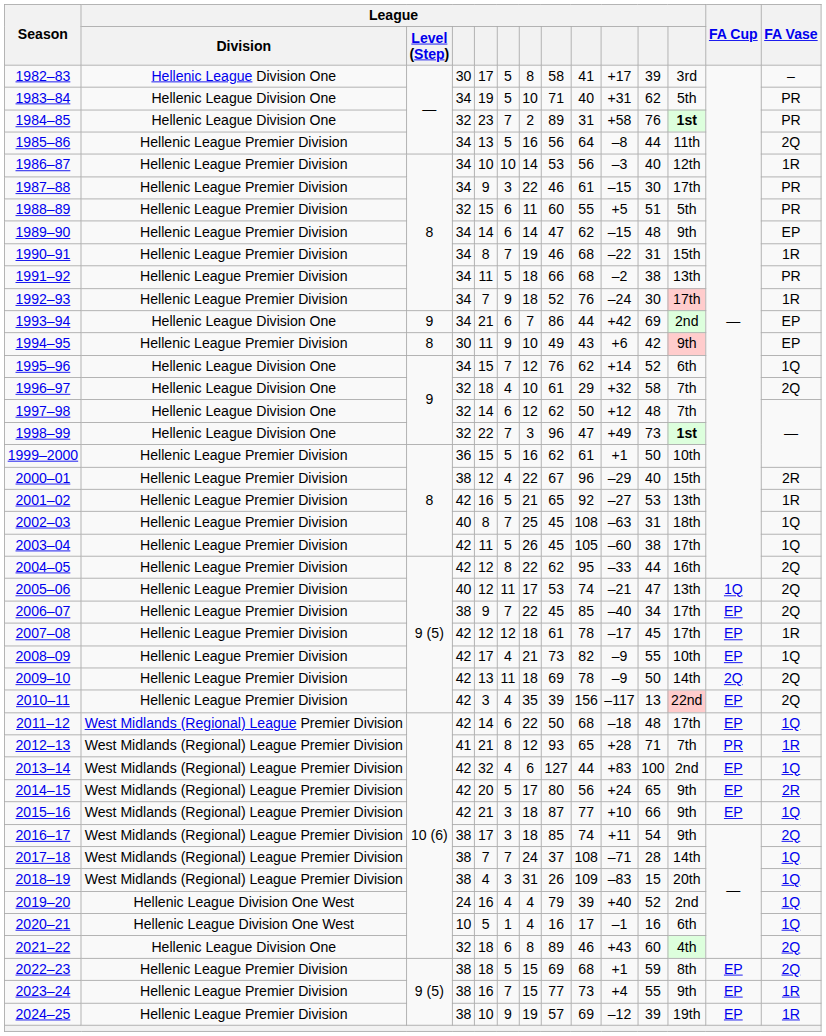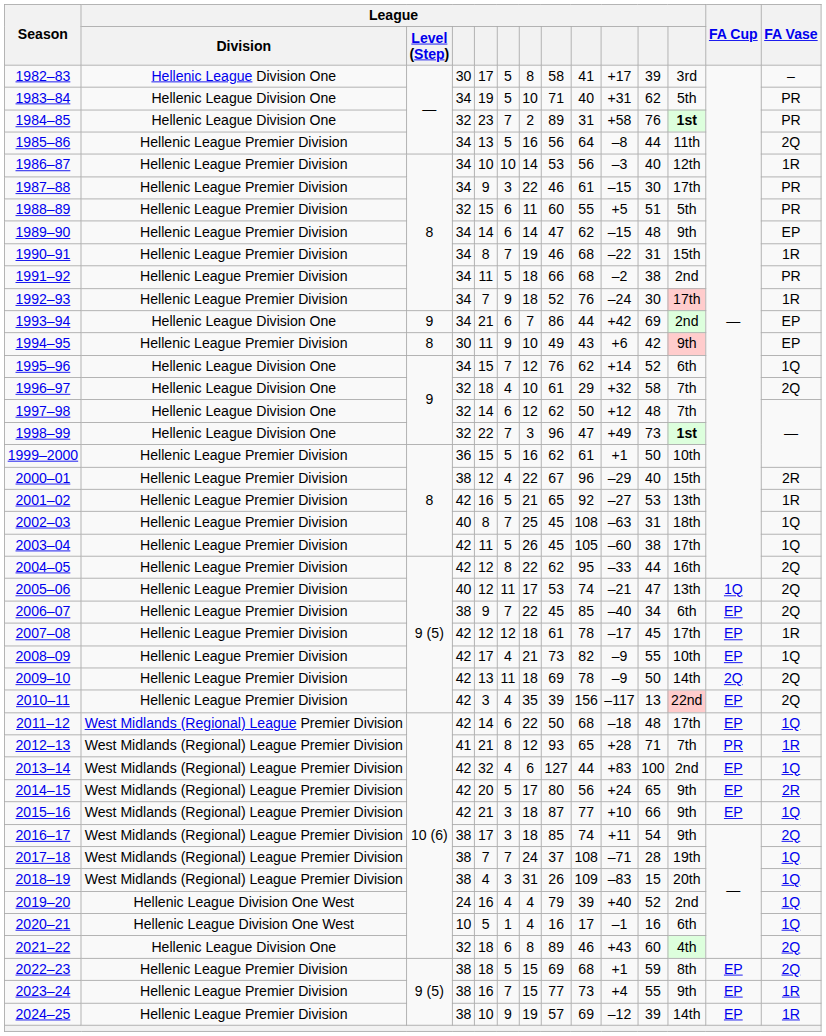 <table class="wikitable" style="text-align:center;">
 <tr>
 <th rowspan="2">Season</th>
 <th colspan="11">League</th>
 <th rowspan="2"><a href='#'>FA Cup</a></th>
 <th rowspan="2"><a href='#'>FA Vase</a></th>
 </tr>
 <tr>
 <th>Division</th>
 <th><a href='#'>Level</a><br>(<a href='#'>Step</a>)</th>
 <th></th>
 <th></th>
 <th></th>
 <th></th>
 <th></th>
 <th></th>
 <th></th>
 <th></th>
 <th></th>
 </tr>
 <tr>
 <td><a href='#'>1982–83</a></td>
 <td><a href='#'>Hellenic League</a> Division One</td>
 <td rowspan="4">—</td>
 <td>30</td>
 <td>17</td>
 <td>5</td>
 <td>8</td>
 <td>58</td>
 <td>41</td>
 <td>+17</td>
 <td>39</td>
 <td>3rd</td>
 <td rowspan="23">—</td>
 <td>–</td>
 </tr>
 <tr>
 <td><a href='#'>1983–84</a></td>
 <td>Hellenic League Division One</td>
 <td>34</td>
 <td>19</td>
 <td>5</td>
 <td>10</td>
 <td>71</td>
 <td>40</td>
 <td>+31</td>
 <td>62</td>
 <td>5th</td>
 <td>PR</td>
 </tr>
 <tr>
 <td><a href='#'>1984–85</a></td>
 <td>Hellenic League Division One</td>
 <td>32</td>
 <td>23</td>
 <td>7</td>
 <td>2</td>
 <td>89</td>
 <td>31</td>
 <td>+58</td>
 <td>76</td>
 <td style="background-color:#dfd"><strong>1st</strong></td>
 <td>PR</td>
 </tr>
 <tr>
 <td><a href='#'>1985–86</a></td>
 <td>Hellenic League Premier Division</td>
 <td>34</td>
 <td>13</td>
 <td>5</td>
 <td>16</td>
 <td>56</td>
 <td>64</td>
 <td>–8</td>
 <td>44</td>
 <td>11th</td>
 <td>2Q</td>
 </tr>
 <tr>
 <td><a href='#'>1986–87</a></td>
 <td>Hellenic League Premier Division</td>
 <td rowspan="7">8</td>
 <td>34</td>
 <td>10</td>
 <td>10</td>
 <td>14</td>
 <td>53</td>
 <td>56</td>
 <td>–3</td>
 <td>40</td>
 <td>12th</td>
 <td>1R</td>
 </tr>
 <tr>
 <td><a href='#'>1987–88</a></td>
 <td>Hellenic League Premier Division</td>
 <td>34</td>
 <td>9</td>
 <td>3</td>
 <td>22</td>
 <td>46</td>
 <td>61</td>
 <td>–15</td>
 <td>30</td>
 <td>17th</td>
 <td>PR</td>
 </tr>
 <tr>
 <td><a href='#'>1988–89</a></td>
 <td>Hellenic League Premier Division</td>
 <td>32</td>
 <td>15</td>
 <td>6</td>
 <td>11</td>
 <td>60</td>
 <td>55</td>
 <td>+5</td>
 <td>51</td>
 <td>5th</td>
 <td>PR</td>
 </tr>
 <tr>
 <td><a href='#'>1989–90</a></td>
 <td>Hellenic League Premier Division</td>
 <td>34</td>
 <td>14</td>
 <td>6</td>
 <td>14</td>
 <td>47</td>
 <td>62</td>
 <td>–15</td>
 <td>48</td>
 <td>9th</td>
 <td>EP</td>
 </tr>
 <tr>
 <td><a href='#'>1990–91</a></td>
 <td>Hellenic League Premier Division</td>
 <td>34</td>
 <td>8</td>
 <td>7</td>
 <td>19</td>
 <td>46</td>
 <td>68</td>
 <td>–22</td>
 <td>31</td>
 <td>15th</td>
 <td>1R</td>
 </tr>
 <tr>
 <td><a href='#'>1991–92</a></td>
 <td>Hellenic League Premier Division</td>
 <td>34</td>
 <td>11</td>
 <td>5</td>
 <td>18</td>
 <td>66</td>
 <td>68</td>
 <td>–2</td>
 <td>38</td>
-<td>13th</td>
+<td>2nd</td>
 <td>PR</td>
 </tr>
 <tr>
 <td><a href='#'>1992–93</a></td>
 <td>Hellenic League Premier Division</td>
 <td>34</td>
 <td>7</td>
 <td>9</td>
 <td>18</td>
 <td>52</td>
 <td>76</td>
 <td>–24</td>
 <td>30</td>
 <td style="background-color:#fcc">17th</td>
 <td>1R</td>
 </tr>
 <tr>
 <td><a href='#'>1993–94</a></td>
 <td>Hellenic League Division One</td>
 <td>9</td>
 <td>34</td>
 <td>21</td>
 <td>6</td>
 <td>7</td>
 <td>86</td>
 <td>44</td>
 <td>+42</td>
 <td>69</td>
 <td style="background-color:#dfd">2nd</td>
 <td>EP</td>
 </tr>
 <tr>
 <td><a href='#'>1994–95</a></td>
 <td>Hellenic League Premier Division</td>
 <td>8</td>
 <td>30</td>
 <td>11</td>
 <td>9</td>
 <td>10</td>
 <td>49</td>
 <td>43</td>
 <td>+6</td>
 <td>42</td>
 <td style="background-color:#fcc">9th</td>
 <td>EP</td>
 </tr>
 <tr>
 <td><a href='#'>1995–96</a></td>
 <td>Hellenic League Division One</td>
 <td rowspan="4">9</td>
 <td>34</td>
 <td>15</td>
 <td>7</td>
 <td>12</td>
 <td>76</td>
 <td>62</td>
 <td>+14</td>
 <td>52</td>
 <td>6th</td>
 <td>1Q</td>
 </tr>
 <tr>
 <td><a href='#'>1996–97</a></td>
 <td>Hellenic League Division One</td>
 <td>32</td>
 <td>18</td>
 <td>4</td>
 <td>10</td>
 <td>61</td>
 <td>29</td>
 <td>+32</td>
 <td>58</td>
 <td>7th</td>
 <td>2Q</td>
 </tr>
 <tr>
 <td><a href='#'>1997–98</a></td>
 <td>Hellenic League Division One</td>
 <td>32</td>
 <td>14</td>
 <td>6</td>
 <td>12</td>
 <td>62</td>
 <td>50</td>
 <td>+12</td>
 <td>48</td>
 <td>7th</td>
 <td rowspan="3">—</td>
 </tr>
 <tr>
 <td><a href='#'>1998–99</a></td>
 <td>Hellenic League Division One</td>
 <td>32</td>
 <td>22</td>
 <td>7</td>
 <td>3</td>
 <td>96</td>
 <td>47</td>
 <td>+49</td>
 <td>73</td>
 <td style="background-color:#dfd"><strong>1st</strong></td>
 </tr>
 <tr>
 <td><a href='#'>1999–2000</a></td>
 <td>Hellenic League Premier Division</td>
 <td rowspan="5">8</td>
 <td>36</td>
 <td>15</td>
 <td>5</td>
 <td>16</td>
 <td>62</td>
 <td>61</td>
 <td>+1</td>
 <td>50</td>
 <td>10th</td>
 </tr>
 <tr>
 <td><a href='#'>2000–01</a></td>
 <td>Hellenic League Premier Division</td>
 <td>38</td>
 <td>12</td>
 <td>4</td>
 <td>22</td>
 <td>67</td>
 <td>96</td>
 <td>–29</td>
 <td>40</td>
 <td>15th</td>
 <td>2R</td>
 </tr>
 <tr>
 <td><a href='#'>2001–02</a></td>
 <td>Hellenic League Premier Division</td>
 <td>42</td>
 <td>16</td>
 <td>5</td>
 <td>21</td>
 <td>65</td>
 <td>92</td>
 <td>–27</td>
 <td>53</td>
 <td>13th</td>
 <td>1R</td>
 </tr>
 <tr>
 <td><a href='#'>2002–03</a></td>
 <td>Hellenic League Premier Division</td>
 <td>40</td>
 <td>8</td>
 <td>7</td>
 <td>25</td>
 <td>45</td>
 <td>108</td>
 <td>–63</td>
 <td>31</td>
 <td>18th</td>
 <td>1Q</td>
 </tr>
 <tr>
 <td><a href='#'>2003–04</a></td>
 <td>Hellenic League Premier Division</td>
 <td>42</td>
 <td>11</td>
 <td>5</td>
 <td>26</td>
 <td>45</td>
 <td>105</td>
 <td>–60</td>
 <td>38</td>
 <td>17th</td>
 <td>1Q</td>
 </tr>
 <tr>
 <td><a href='#'>2004–05</a></td>
 <td>Hellenic League Premier Division</td>
 <td rowspan="7">9 (5)</td>
 <td>42</td>
 <td>12</td>
 <td>8</td>
 <td>22</td>
 <td>62</td>
 <td>95</td>
 <td>–33</td>
 <td>44</td>
 <td>16th</td>
 <td>2Q</td>
 </tr>
 <tr>
 <td><a href='#'>2005–06</a></td>
 <td>Hellenic League Premier Division</td>
 <td>40</td>
 <td>12</td>
 <td>11</td>
 <td>17</td>
 <td>53</td>
 <td>74</td>
 <td>–21</td>
 <td>47</td>
 <td>13th</td>
 <td><a href='#'>1Q</a></td>
 <td>2Q</td>
 </tr>
 <tr>
 <td><a href='#'>2006–07</a></td>
 <td>Hellenic League Premier Division</td>
 <td>38</td>
 <td>9</td>
 <td>7</td>
 <td>22</td>
 <td>45</td>
 <td>85</td>
 <td>–40</td>
 <td>34</td>
-<td>17th</td>
+<td>6th</td>
 <td><a href='#'>EP</a></td>
 <td>2Q</td>
 </tr>
 <tr>
 <td><a href='#'>2007–08</a></td>
 <td>Hellenic League Premier Division</td>
 <td>42</td>
 <td>12</td>
 <td>12</td>
 <td>18</td>
 <td>61</td>
 <td>78</td>
 <td>–17</td>
 <td>45</td>
 <td>17th</td>
 <td><a href='#'>EP</a></td>
 <td>1R</td>
 </tr>
 <tr>
 <td><a href='#'>2008–09</a></td>
 <td>Hellenic League Premier Division</td>
 <td>42</td>
 <td>17</td>
 <td>4</td>
 <td>21</td>
 <td>73</td>
 <td>82</td>
 <td>–9</td>
 <td>55</td>
 <td>10th</td>
 <td><a href='#'>EP</a></td>
 <td>1Q</td>
 </tr>
 <tr>
 <td><a href='#'>2009–10</a></td>
 <td>Hellenic League Premier Division</td>
 <td>42</td>
 <td>13</td>
 <td>11</td>
 <td>18</td>
 <td>69</td>
 <td>78</td>
 <td>–9</td>
 <td>50</td>
 <td>14th</td>
 <td><a href='#'>2Q</a></td>
 <td>2Q</td>
 </tr>
 <tr>
 <td><a href='#'>2010–11</a></td>
 <td>Hellenic League Premier Division</td>
 <td>42</td>
 <td>3</td>
 <td>4</td>
 <td>35</td>
 <td>39</td>
 <td>156</td>
 <td>–117</td>
 <td>13</td>
 <td style="background-color:#fcc">22nd</td>
 <td><a href='#'>EP</a></td>
 <td>2Q</td>
 </tr>
 <tr>
 <td><a href='#'>2011–12</a></td>
 <td><a href='#'>West Midlands (Regional) League</a> Premier Division</td>
 <td rowspan="11">10 (6)</td>
 <td>42</td>
 <td>14</td>
 <td>6</td>
 <td>22</td>
 <td>50</td>
 <td>68</td>
 <td>–18</td>
 <td>48</td>
 <td>17th</td>
 <td><a href='#'>EP</a></td>
 <td><a href='#'>1Q</a></td>
 </tr>
 <tr>
 <td><a href='#'>2012–13</a></td>
 <td>West Midlands (Regional) League Premier Division</td>
 <td>41</td>
 <td>21</td>
 <td>8</td>
 <td>12</td>
 <td>93</td>
 <td>65</td>
 <td>+28</td>
 <td>71</td>
 <td>7th</td>
 <td><a href='#'>PR</a></td>
 <td><a href='#'>1R</a></td>
 </tr>
 <tr>
 <td><a href='#'>2013–14</a></td>
 <td>West Midlands (Regional) League Premier Division</td>
 <td>42</td>
 <td>32</td>
 <td>4</td>
 <td>6</td>
 <td>127</td>
 <td>44</td>
 <td>+83</td>
 <td>100</td>
 <td>2nd</td>
 <td><a href='#'>EP</a></td>
 <td><a href='#'>1Q</a></td>
 </tr>
 <tr>
 <td><a href='#'>2014–15</a></td>
 <td>West Midlands (Regional) League Premier Division</td>
 <td>42</td>
 <td>20</td>
 <td>5</td>
 <td>17</td>
 <td>80</td>
 <td>56</td>
 <td>+24</td>
 <td>65</td>
 <td>9th</td>
 <td><a href='#'>EP</a></td>
 <td><a href='#'>2R</a></td>
 </tr>
 <tr>
 <td><a href='#'>2015–16</a></td>
 <td>West Midlands (Regional) League Premier Division</td>
 <td>42</td>
 <td>21</td>
 <td>3</td>
 <td>18</td>
 <td>87</td>
 <td>77</td>
 <td>+10</td>
 <td>66</td>
 <td>9th</td>
 <td><a href='#'>EP</a></td>
 <td><a href='#'>1Q</a></td>
 </tr>
 <tr>
 <td><a href='#'>2016–17</a></td>
 <td>West Midlands (Regional) League Premier Division</td>
 <td>38</td>
 <td>17</td>
 <td>3</td>
 <td>18</td>
 <td>85</td>
 <td>74</td>
 <td>+11</td>
 <td>54</td>
 <td>9th</td>
 <td rowspan="6">—</td>
 <td><a href='#'>2Q</a></td>
 </tr>
 <tr>
 <td><a href='#'>2017–18</a></td>
 <td>West Midlands (Regional) League Premier Division</td>
 <td>38</td>
 <td>7</td>
 <td>7</td>
 <td>24</td>
 <td>37</td>
 <td>108</td>
 <td>–71</td>
 <td>28</td>
-<td>14th</td>
+<td>19th</td>
 <td><a href='#'>1Q</a></td>
 </tr>
 <tr>
 <td><a href='#'>2018–19</a></td>
 <td>West Midlands (Regional) League Premier Division</td>
 <td>38</td>
 <td>4</td>
 <td>3</td>
 <td>31</td>
 <td>26</td>
 <td>109</td>
 <td>–83</td>
 <td>15</td>
 <td>20th</td>
 <td><a href='#'>1Q</a></td>
 </tr>
 <tr>
 <td><a href='#'>2019–20</a></td>
 <td>Hellenic League Division One West</td>
 <td>24</td>
 <td>16</td>
 <td>4</td>
 <td>4</td>
 <td>79</td>
 <td>39</td>
 <td>+40</td>
 <td>52</td>
 <td>2nd</td>
 <td><a href='#'>1Q</a></td>
 </tr>
 <tr>
 <td><a href='#'>2020–21</a></td>
 <td>Hellenic League Division One West</td>
 <td>10</td>
 <td>5</td>
 <td>1</td>
 <td>4</td>
 <td>16</td>
 <td>17</td>
 <td>–1</td>
 <td>16</td>
 <td>6th</td>
 <td><a href='#'>1Q</a></td>
 </tr>
 <tr>
 <td><a href='#'>2021–22</a></td>
 <td>Hellenic League Division One</td>
 <td>32</td>
 <td>18</td>
 <td>6</td>
 <td>8</td>
 <td>89</td>
 <td>46</td>
 <td>+43</td>
 <td>60</td>
 <td style="background-color:#dfd">4th</td>
 <td><a href='#'>2Q</a></td>
 </tr>
 <tr>
 <td><a href='#'>2022–23</a></td>
 <td>Hellenic League Premier Division</td>
 <td rowspan="3">9 (5)</td>
 <td>38</td>
 <td>18</td>
 <td>5</td>
 <td>15</td>
 <td>69</td>
 <td>68</td>
 <td>+1</td>
 <td>59</td>
 <td>8th</td>
 <td><a href='#'>EP</a></td>
 <td><a href='#'>2Q</a></td>
 </tr>
 <tr>
 <td><a href='#'>2023–24</a></td>
 <td>Hellenic League Premier Division</td>
 <td>38</td>
 <td>16</td>
 <td>7</td>
 <td>15</td>
 <td>77</td>
 <td>73</td>
 <td>+4</td>
 <td>55</td>
 <td>9th</td>
 <td><a href='#'>EP</a></td>
 <td><a href='#'>1R</a></td>
 </tr>
 <tr>
 <td><a href='#'>2024–25</a></td>
 <td>Hellenic League Premier Division</td>
 <td>38</td>
 <td>10</td>
 <td>9</td>
 <td>19</td>
 <td>57</td>
 <td>69</td>
 <td>–12</td>
 <td>39</td>
-<td>19th</td>
+<td>14th</td>
 <td><a href='#'>EP</a></td>
 <td><a href='#'>1R</a></td>
 </tr>
 <tr>
 <th colspan="14" style="text-align:left"><small></small></th>
 </tr>
 </table>
